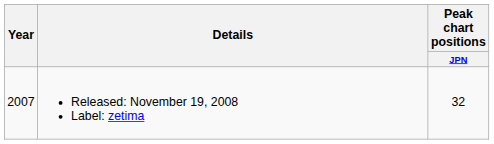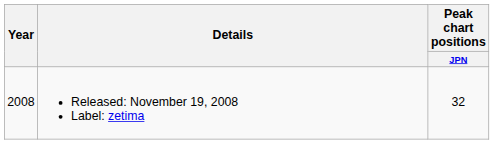 <table class="wikitable" style="text-align:center">
 <tr>
 <th rowspan="2">Year</th>
 <th rowspan="2" width="500">Details</th>
 <th colspan="1">Peak chart positions</th>
 </tr>
 <tr>
 <th style="width:3em;font-size:75%"><a href='#'>JPN</a><br></th>
 </tr>
 <tr>
-<td>2007</td>
+<td>2008</td>
 <td align="left"><br><ul><li>Released: November 19, 2008</li><li>Label: <a href='#'>zetima</a></li></ul></td>
 <td>32</td>
 </tr>
 </table>
